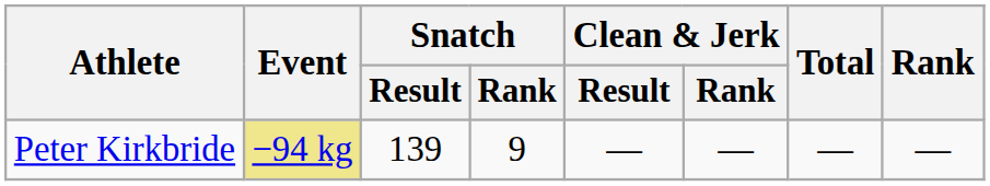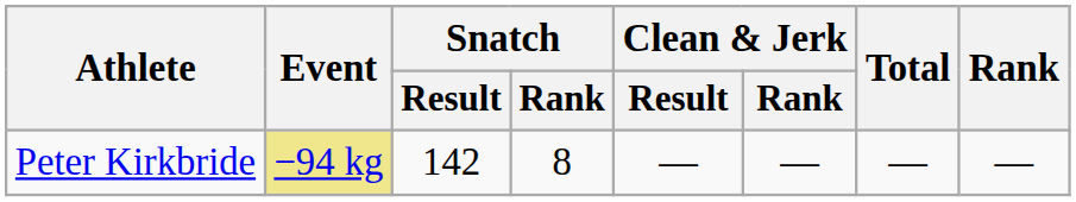 <table class="wikitable" style="font-size:90%">
 <tr>
 <th rowspan=2>Athlete</th>
 <th rowspan=2>Event</th>
 <th colspan="2">Snatch</th>
 <th colspan="2">Clean & Jerk</th>
 <th rowspan="2">Total</th>
 <th rowspan="2">Rank</th>
 </tr>
 <tr style="font-size:95%">
 <th>Result</th>
 <th>Rank</th>
 <th>Result</th>
 <th>Rank</th>
 </tr>
 <tr align=center>
 <td align=left><a href='#'>Peter Kirkbride</a></td>
 <td align=left style="background: khaki;"><a href='#'>−94 kg</a></td>
-<td>139</td>
-<td>9</td>
+<td>142</td>
+<td>8</td>
 <td>—</td>
 <td>—</td>
 <td>—</td>
 <td>—</td>
 </tr>
 </table>
